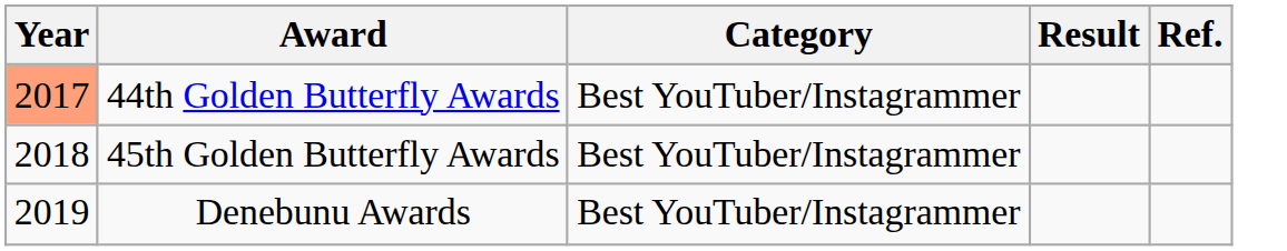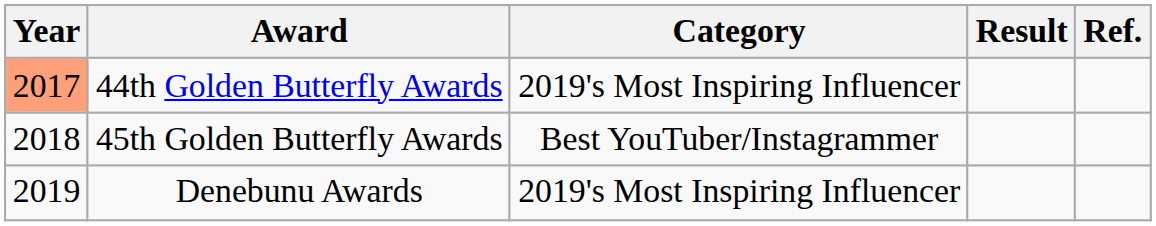 <table class="wikitable sortable" style="text-align:center" |>
 <tr>
 <th>Year</th>
 <th>Award</th>
 <th>Category</th>
 <th>Result</th>
 <th class="unsortable">Ref.</th>
 </tr>
 <tr valign="top">
 <td style="background: lightsalmon;">2017</td>
 <td>44th <a href='#'>Golden Butterfly Awards</a></td>
-<td>Best YouTuber/Instagrammer</td>
+<td>2019's Most Inspiring Influencer</td>
 <td></td>
 <td style="text-align:center;"></td>
 </tr>
 <tr>
 <td>2018</td>
 <td>45th Golden Butterfly Awards</td>
 <td>Best YouTuber/Instagrammer</td>
 <td></td>
 <td style="text-align:center;"></td>
 </tr>
 <tr valign="top">
 <td>2019</td>
 <td>Denebunu Awards</td>
-<td>Best YouTuber/Instagrammer</td>
+<td>2019's Most Inspiring Influencer</td>
 <td></td>
 <td style="text-align:center;"></td>
 </tr>
 </table>
